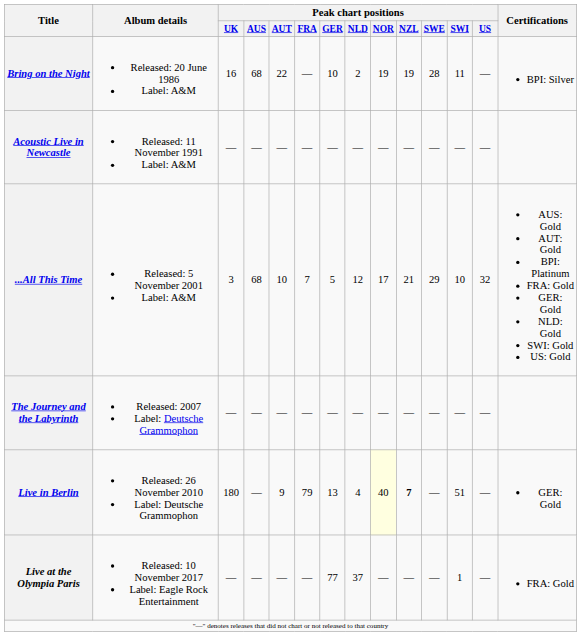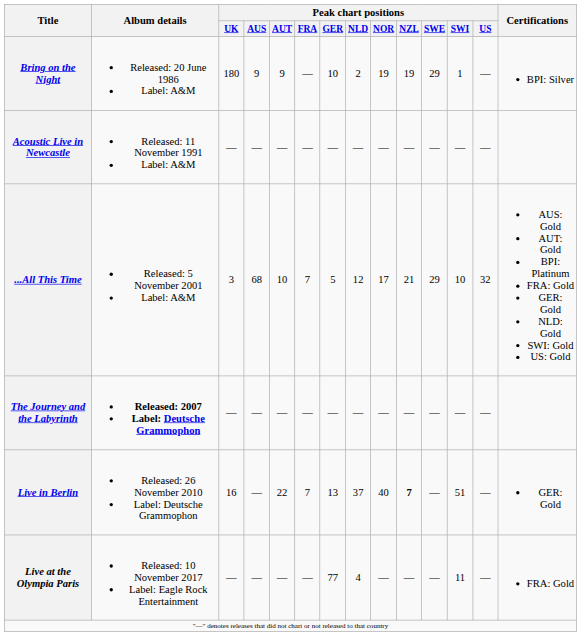 <table class="wikitable plainrowheaders" style="text-align:center;" border="1">
 <tr>
 <th scope="col" rowspan="2">Title</th>
 <th scope="col" rowspan="2">Album details</th>
 <th scope="col" colspan="11">Peak chart positions</th>
 <th scope="col" rowspan="2">Certifications</th>
 </tr>
 <tr>
 <th scope="col" style="width:2.2em;font-size:90%;"><a href='#'>UK</a><br></th>
 <th scope="col" style="width:2.2em;font-size:90%;"><a href='#'>AUS</a><br></th>
 <th scope="col" style="width:2.2em;font-size:90%;"><a href='#'>AUT</a><br></th>
 <th scope="col" style="width:2.2em;font-size:90%;"><a href='#'>FRA</a><br></th>
 <th scope="col" style="width:2.2em;font-size:90%;"><a href='#'>GER</a><br></th>
 <th scope="col" style="width:2.2em;font-size:90%;"><a href='#'>NLD</a><br></th>
 <th scope="col" style="width:2.2em;font-size:90%;"><a href='#'>NOR</a><br></th>
 <th scope="col" style="width:2.2em;font-size:90%;"><a href='#'>NZL</a><br></th>
 <th scope="col" style="width:2.2em;font-size:90%;"><a href='#'>SWE</a><br></th>
 <th scope="col" style="width:2.2em;font-size:90%;"><a href='#'>SWI</a><br></th>
 <th scope="col" style="width:2.2em;font-size:90%;"><a href='#'>US</a><br></th>
 </tr>
 <tr>
 <th scope="row"><em><a href='#'>Bring on the Night</a></em></th>
 <td><br><ul><li>Released: 20 June 1986</li><li>Label: A&M</li></ul></td>
-<td>16</td>
-<td>68</td>
-<td>22</td>
+<td>180<br></td>
+<td>9</td>
+<td>9</td>
 <td>—</td>
 <td>10</td>
 <td>2</td>
 <td>19</td>
 <td>19</td>
-<td>28</td>
-<td>11</td>
+<td>29</td>
+<td>1</td>
 <td>—</td>
 <td><br><ul><li>BPI: Silver</li></ul></td>
 </tr>
 <tr>
 <th scope="row"><em><a href='#'>Acoustic Live in Newcastle</a></em></th>
 <td><br><ul><li>Released: 11 November 1991</li><li>Label: A&M</li></ul></td>
 <td>—</td>
 <td>—</td>
 <td>—</td>
 <td>—</td>
 <td>—</td>
 <td>—</td>
 <td>—</td>
 <td>—</td>
 <td>—</td>
 <td>—</td>
 <td>—</td>
 <td></td>
 </tr>
 <tr>
 <th scope="row"><em><a href='#'>...All This Time</a></em></th>
 <td><br><ul><li>Released: 5 November 2001</li><li>Label: A&M</li></ul></td>
 <td>3</td>
 <td>68</td>
 <td>10</td>
 <td>7</td>
 <td>5</td>
 <td>12</td>
 <td>17</td>
 <td>21</td>
 <td>29</td>
 <td>10</td>
 <td>32</td>
 <td><br><ul><li>AUS: Gold</li><li>AUT: Gold</li><li>BPI: Platinum</li><li>FRA: Gold</li><li>GER: Gold</li><li>NLD: Gold</li><li>SWI: Gold</li><li>US: Gold</li></ul></td>
 </tr>
 <tr>
 <th scope="row"><em><a href='#'>The Journey and the Labyrinth</a></em></th>
-<td><br><ul><li>Released: 2007</li><li>Label: <a href='#'>Deutsche Grammophon</a></li></ul></td>
+<td><strong><br><ul><li>Released: 2007</li><li>Label: <a href='#'>Deutsche Grammophon</a></li></ul></strong></td>
 <td>—</td>
 <td>—</td>
 <td>—</td>
 <td>—</td>
 <td>—</td>
 <td>—</td>
 <td>—</td>
 <td>—</td>
 <td>—</td>
 <td>—</td>
 <td>—</td>
 <td></td>
 </tr>
 <tr>
 <th scope="row"><em><a href='#'>Live in Berlin</a></em></th>
 <td><br><ul><li>Released: 26 November 2010</li><li>Label: Deutsche Grammophon</li></ul></td>
-<td>180<br></td>
+<td>16</td>
 <td>—</td>
-<td>9</td>
-<td>79</td>
+<td>22</td>
+<td>7</td>
 <td>13</td>
-<td>4</td>
-<td style="background: lightyellow;">40</td>
+<td>37</td>
+<td>40</td>
 <td><strong>7</strong></td>
 <td>—</td>
 <td>51</td>
 <td>—</td>
 <td><br><ul><li>GER: Gold</li></ul></td>
 </tr>
 <tr>
 <th scope="row"><em>Live at the Olympia Paris</em></th>
 <td><br><ul><li>Released: 10 November 2017</li><li>Label: Eagle Rock Entertainment</li></ul></td>
 <td>—</td>
 <td>—</td>
 <td>—</td>
 <td>—</td>
 <td>77</td>
-<td>37</td>
+<td>4</td>
 <td>—</td>
 <td>—</td>
 <td>—</td>
-<td>1</td>
+<td>11</td>
 <td>—</td>
 <td><br><ul><li>FRA: Gold</li></ul></td>
 </tr>
 <tr>
 <td colspan="14" style="font-size:8pt">"—" denotes releases that did not chart or not released to that country</td>
 </tr>
 </table>
